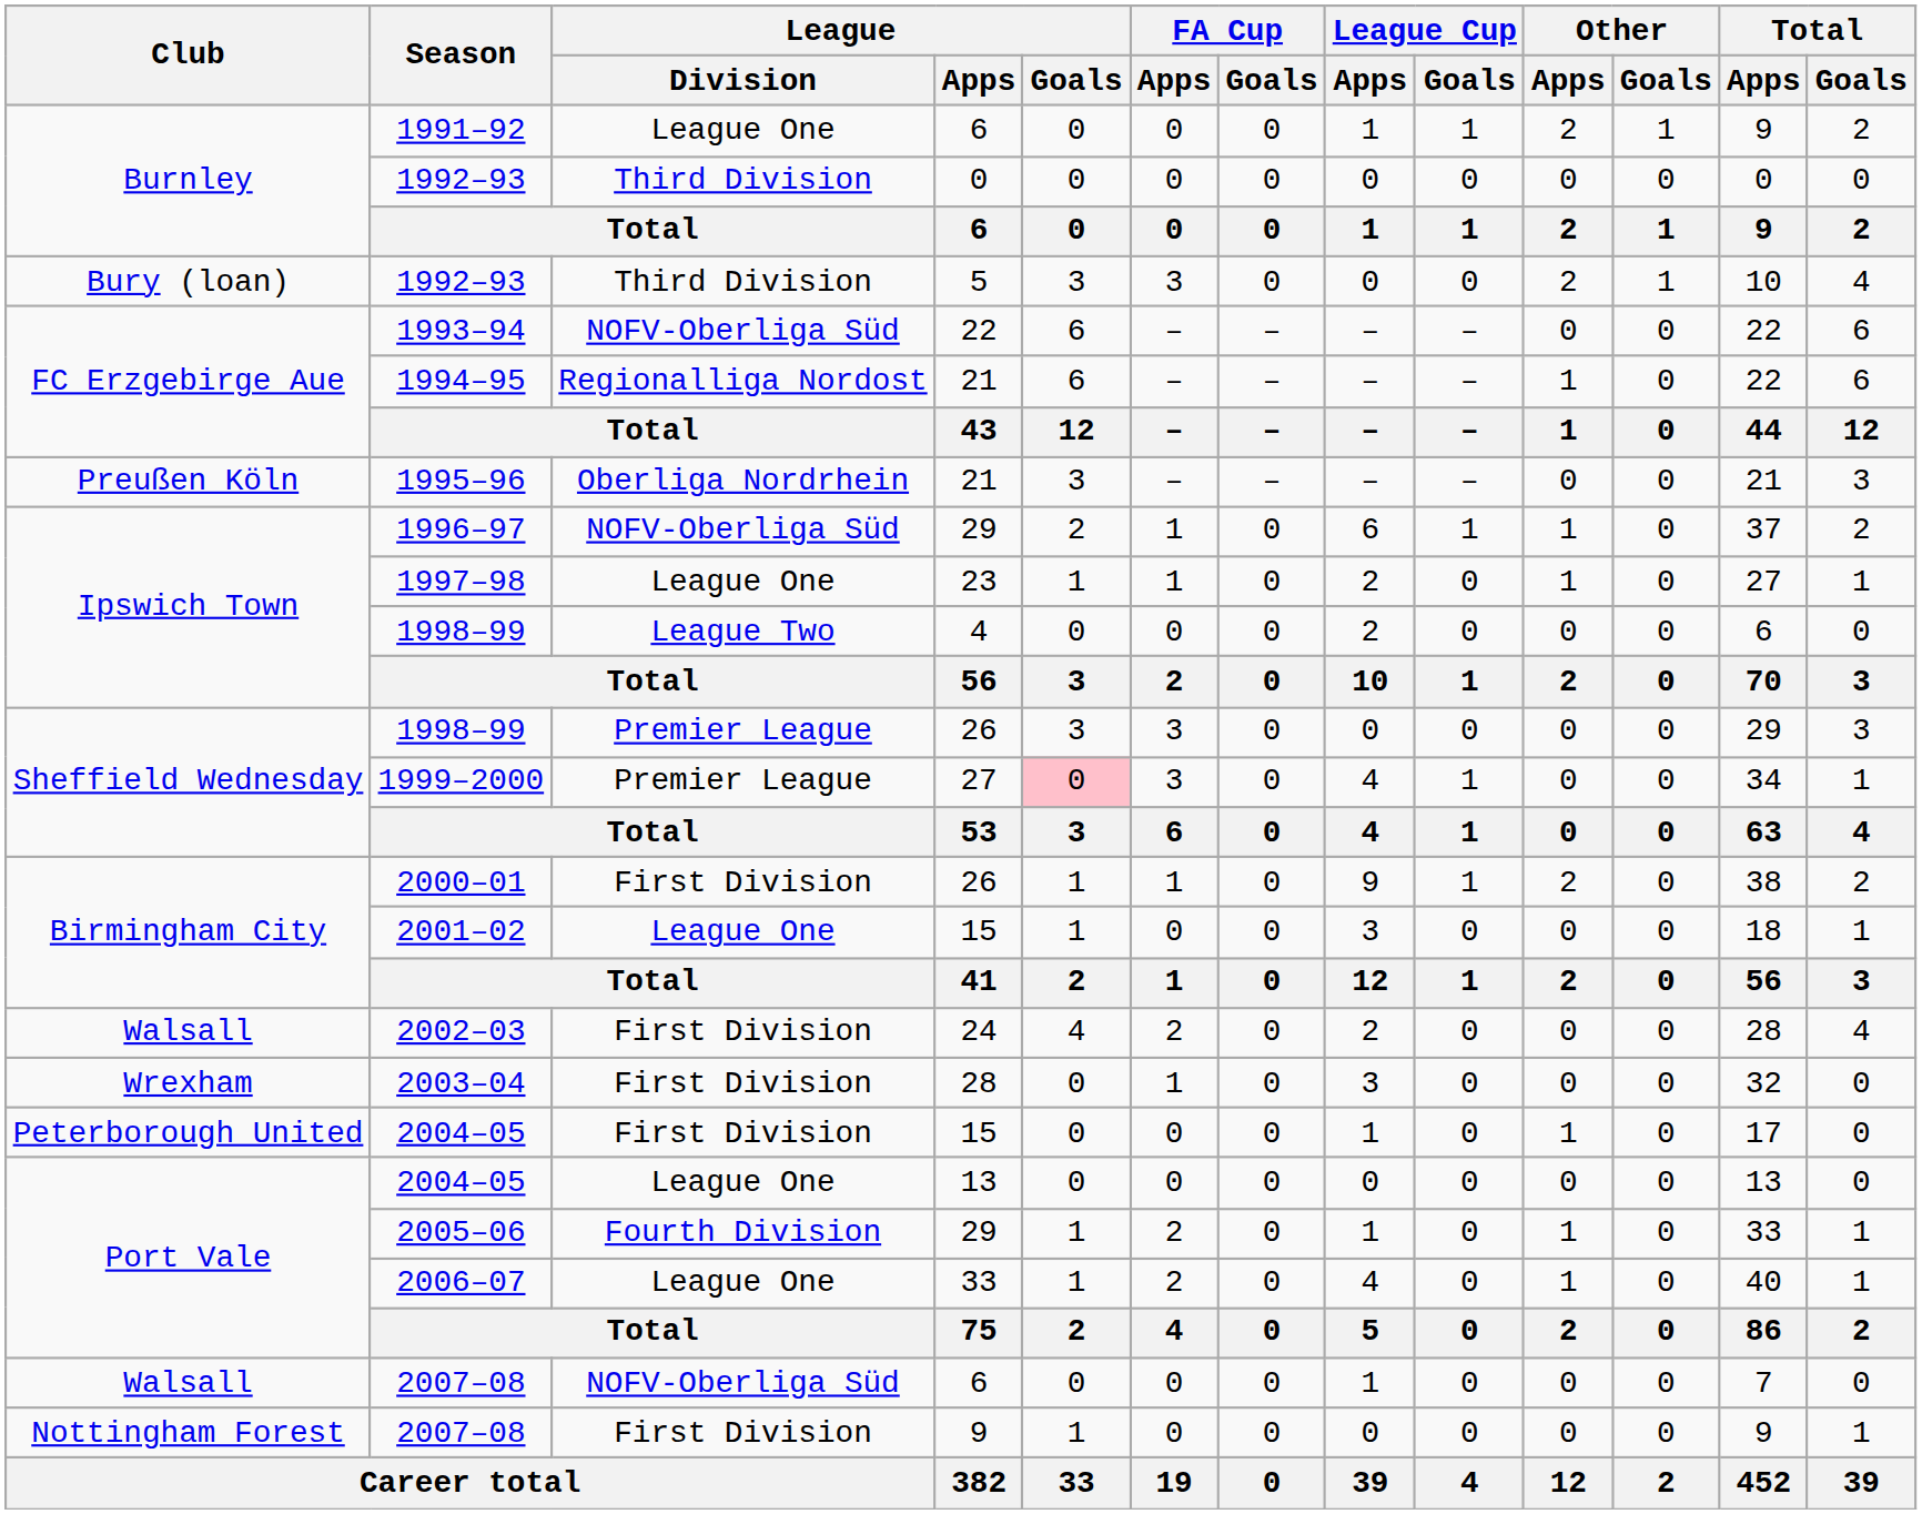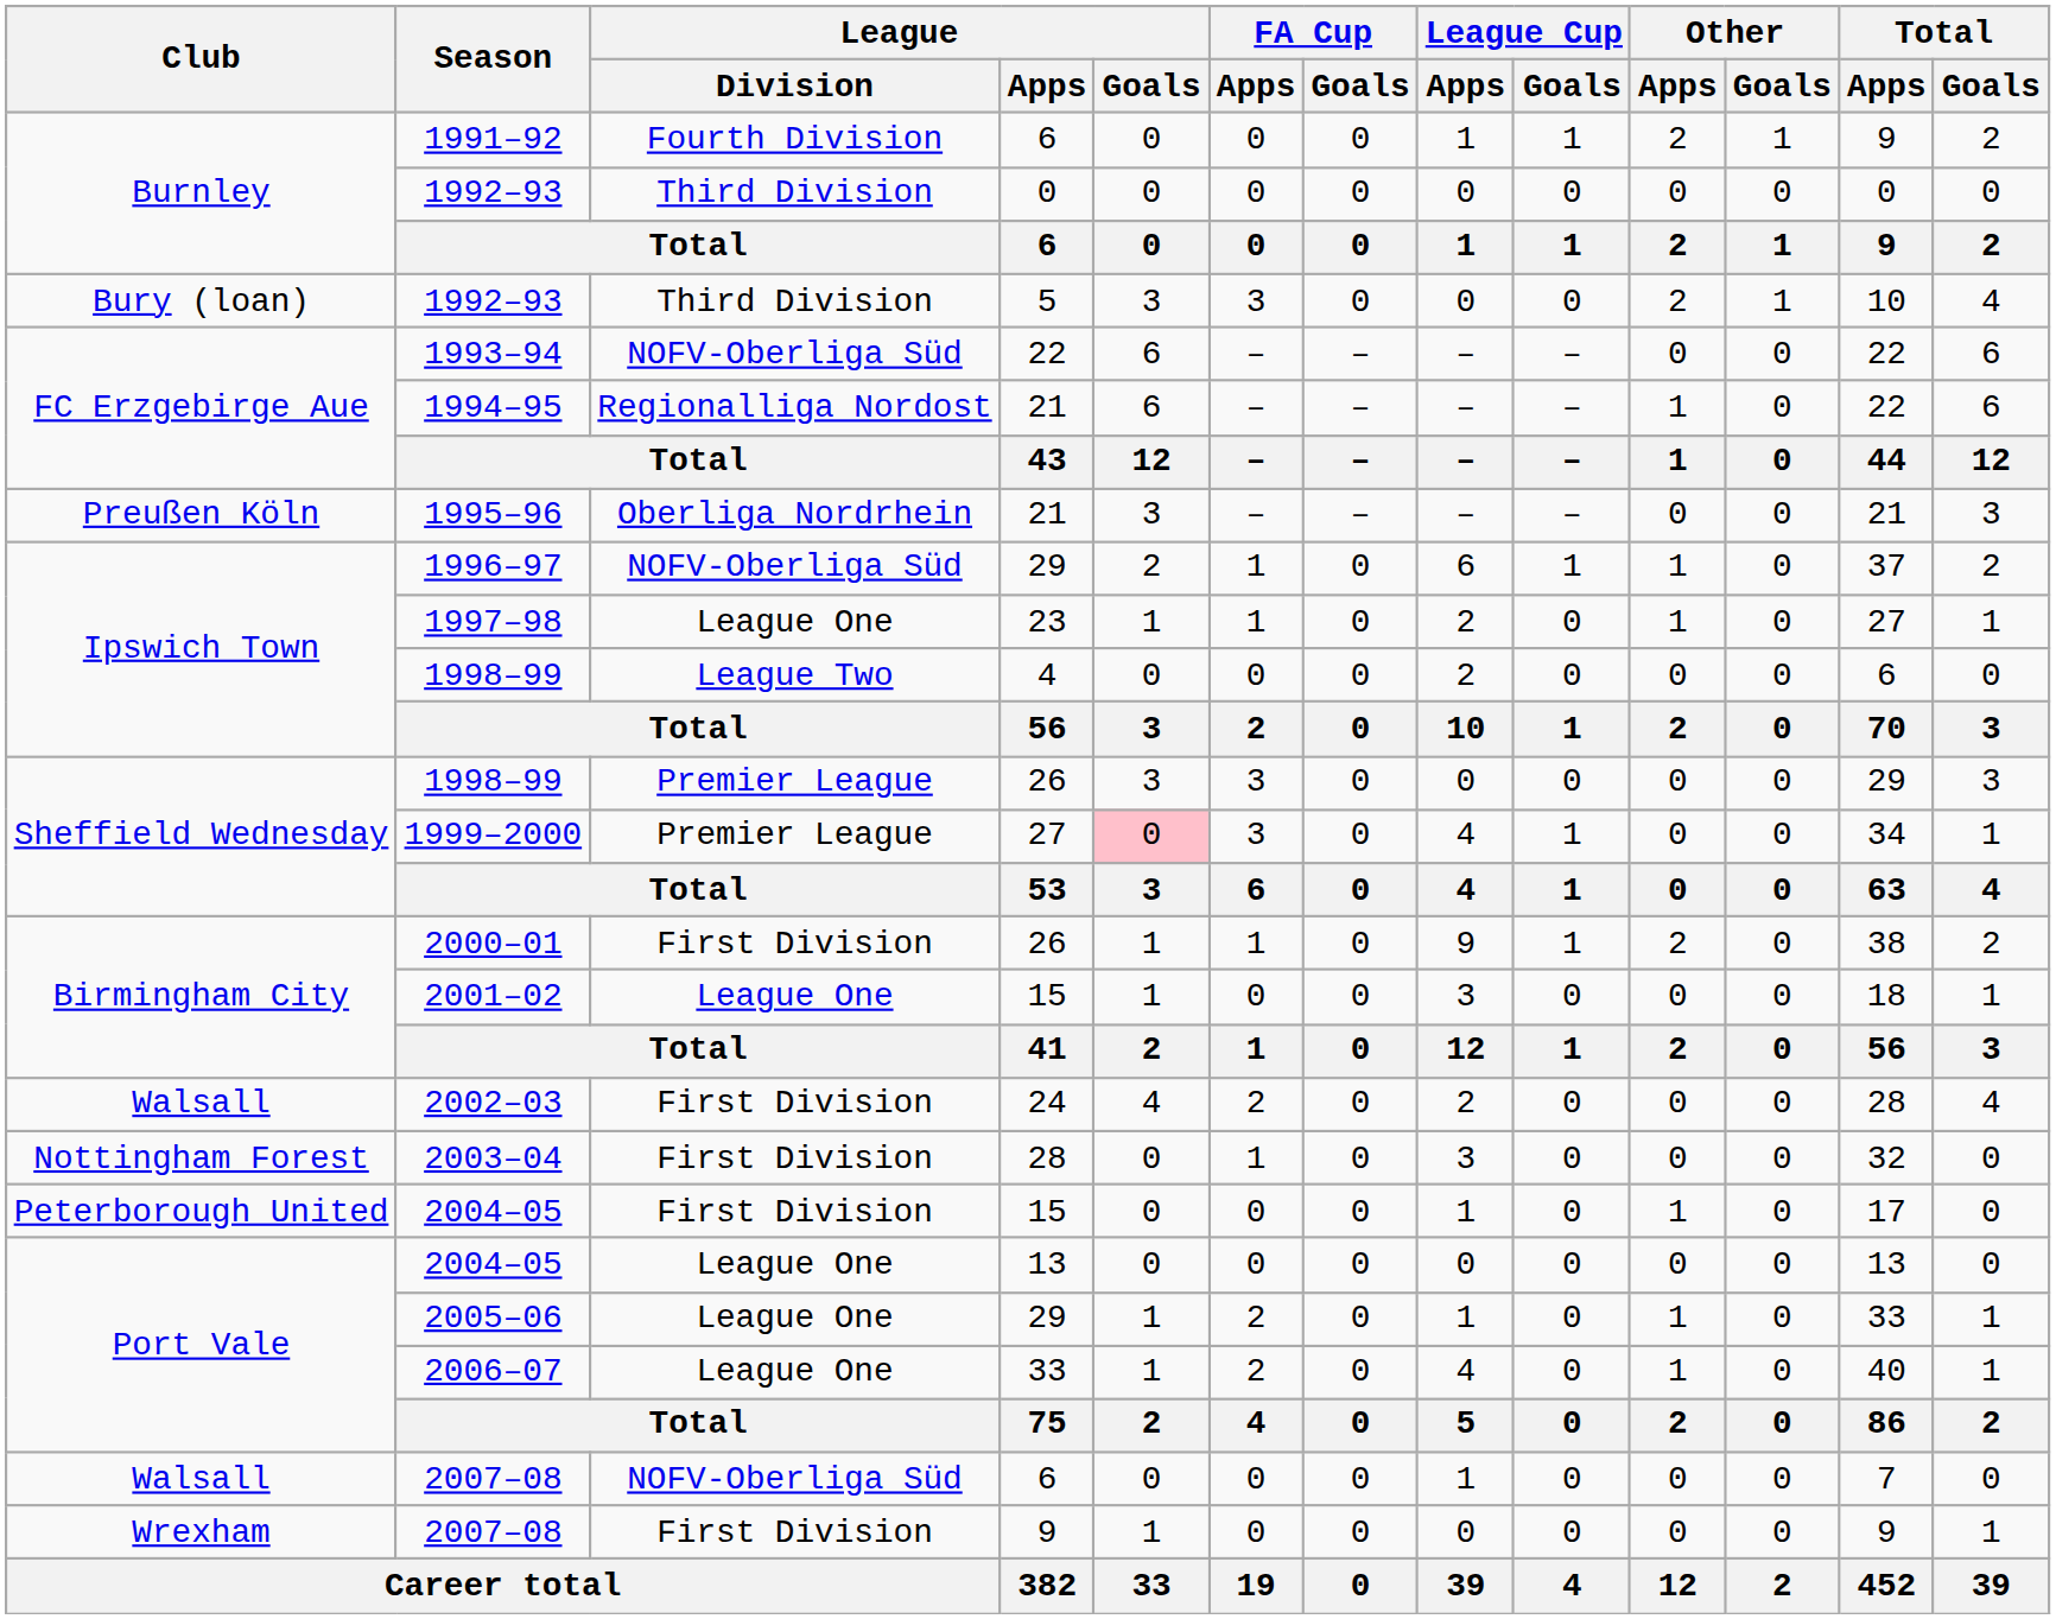 <table class="wikitable" style="text-align:center">
 <tr>
 <th rowspan="2">Club</th>
 <th rowspan="2">Season</th>
 <th colspan="3">League</th>
 <th colspan="2"><a href='#'>FA Cup</a></th>
 <th colspan="2"><a href='#'>League Cup</a></th>
 <th colspan="2">Other</th>
 <th colspan="2">Total</th>
 </tr>
 <tr>
 <th>Division</th>
 <th>Apps</th>
 <th>Goals</th>
 <th>Apps</th>
 <th>Goals</th>
 <th>Apps</th>
 <th>Goals</th>
 <th>Apps</th>
 <th>Goals</th>
 <th>Apps</th>
 <th>Goals</th>
 </tr>
 <tr>
 <td rowspan="3"><a href='#'>Burnley</a></td>
 <td><a href='#'>1991–92</a></td>
-<td>League One</td>
+<td><a href='#'>Fourth Division</a></td>
 <td>6</td>
 <td>0</td>
 <td>0</td>
 <td>0</td>
 <td>1</td>
 <td>1</td>
 <td>2</td>
 <td>1</td>
 <td>9</td>
 <td>2</td>
 </tr>
 <tr>
 <td><a href='#'>1992–93</a></td>
 <td><a href='#'>Third Division</a></td>
 <td>0</td>
 <td>0</td>
 <td>0</td>
 <td>0</td>
 <td>0</td>
 <td>0</td>
 <td>0</td>
 <td>0</td>
 <td>0</td>
 <td>0</td>
 </tr>
 <tr>
 <th colspan="2">Total</th>
 <th>6</th>
 <th>0</th>
 <th>0</th>
 <th>0</th>
 <th>1</th>
 <th>1</th>
 <th>2</th>
 <th>1</th>
 <th>9</th>
 <th>2</th>
 </tr>
 <tr>
 <td><a href='#'>Bury</a> (loan)</td>
 <td><a href='#'>1992–93</a></td>
 <td>Third Division</td>
 <td>5</td>
 <td>3</td>
 <td>3</td>
 <td>0</td>
 <td>0</td>
 <td>0</td>
 <td>2</td>
 <td>1</td>
 <td>10</td>
 <td>4</td>
 </tr>
 <tr>
 <td rowspan="3"><a href='#'>FC Erzgebirge Aue</a></td>
 <td><a href='#'>1993–94</a></td>
 <td><a href='#'>NOFV-Oberliga Süd</a></td>
 <td>22</td>
 <td>6</td>
 <td>–</td>
 <td>–</td>
 <td>–</td>
 <td>–</td>
 <td>0</td>
 <td>0</td>
 <td>22</td>
 <td>6</td>
 </tr>
 <tr>
 <td><a href='#'>1994–95</a></td>
 <td><a href='#'>Regionalliga Nordost</a></td>
 <td>21</td>
 <td>6</td>
 <td>–</td>
 <td>–</td>
 <td>–</td>
 <td>–</td>
 <td>1</td>
 <td>0</td>
 <td>22</td>
 <td>6</td>
 </tr>
 <tr>
 <th colspan="2">Total</th>
 <th>43</th>
 <th>12</th>
 <th>–</th>
 <th>–</th>
 <th>–</th>
 <th>–</th>
 <th>1</th>
 <th>0</th>
 <th>44</th>
 <th>12</th>
 </tr>
 <tr>
 <td><a href='#'>Preußen Köln</a></td>
 <td><a href='#'>1995–96</a></td>
 <td><a href='#'>Oberliga Nordrhein</a></td>
 <td>21</td>
 <td>3</td>
 <td>–</td>
 <td>–</td>
 <td>–</td>
 <td>–</td>
 <td>0</td>
 <td>0</td>
 <td>21</td>
 <td>3</td>
 </tr>
 <tr>
 <td rowspan="4"><a href='#'>Ipswich Town</a></td>
 <td><a href='#'>1996–97</a></td>
 <td><a href='#'>NOFV-Oberliga Süd</a></td>
 <td>29</td>
 <td>2</td>
 <td>1</td>
 <td>0</td>
 <td>6</td>
 <td>1</td>
 <td>1</td>
 <td>0</td>
 <td>37</td>
 <td>2</td>
 </tr>
 <tr>
 <td><a href='#'>1997–98</a></td>
 <td>League One</td>
 <td>23</td>
 <td>1</td>
 <td>1</td>
 <td>0</td>
 <td>2</td>
 <td>0</td>
 <td>1</td>
 <td>0</td>
 <td>27</td>
 <td>1</td>
 </tr>
 <tr>
 <td><a href='#'>1998–99</a></td>
 <td><a href='#'>League Two</a></td>
 <td>4</td>
 <td>0</td>
 <td>0</td>
 <td>0</td>
 <td>2</td>
 <td>0</td>
 <td>0</td>
 <td>0</td>
 <td>6</td>
 <td>0</td>
 </tr>
 <tr>
 <th colspan="2">Total</th>
 <th>56</th>
 <th>3</th>
 <th>2</th>
 <th>0</th>
 <th>10</th>
 <th>1</th>
 <th>2</th>
 <th>0</th>
 <th>70</th>
 <th>3</th>
 </tr>
 <tr>
 <td rowspan="3"><a href='#'>Sheffield Wednesday</a></td>
 <td><a href='#'>1998–99</a></td>
 <td><a href='#'>Premier League</a></td>
 <td>26</td>
 <td>3</td>
 <td>3</td>
 <td>0</td>
 <td>0</td>
 <td>0</td>
 <td>0</td>
 <td>0</td>
 <td>29</td>
 <td>3</td>
 </tr>
 <tr>
 <td><a href='#'>1999–2000</a></td>
 <td>Premier League</td>
 <td>27</td>
 <td style="background: pink;">0</td>
 <td>3</td>
 <td>0</td>
 <td>4</td>
 <td>1</td>
 <td>0</td>
 <td>0</td>
 <td>34</td>
 <td>1</td>
 </tr>
 <tr>
 <th colspan="2">Total</th>
 <th>53</th>
 <th>3</th>
 <th>6</th>
 <th>0</th>
 <th>4</th>
 <th>1</th>
 <th>0</th>
 <th>0</th>
 <th>63</th>
 <th>4</th>
 </tr>
 <tr>
 <td rowspan="3"><a href='#'>Birmingham City</a></td>
 <td><a href='#'>2000–01</a></td>
 <td>First Division</td>
 <td>26</td>
 <td>1</td>
 <td>1</td>
 <td>0</td>
 <td>9</td>
 <td>1</td>
 <td>2</td>
 <td>0</td>
 <td>38</td>
 <td>2</td>
 </tr>
 <tr>
 <td><a href='#'>2001–02</a></td>
 <td><a href='#'>League One</a></td>
 <td>15</td>
 <td>1</td>
 <td>0</td>
 <td>0</td>
 <td>3</td>
 <td>0</td>
 <td>0</td>
 <td>0</td>
 <td>18</td>
 <td>1</td>
 </tr>
 <tr>
 <th colspan="2">Total</th>
 <th>41</th>
 <th>2</th>
 <th>1</th>
 <th>0</th>
 <th>12</th>
 <th>1</th>
 <th>2</th>
 <th>0</th>
 <th>56</th>
 <th>3</th>
 </tr>
 <tr>
 <td><a href='#'>Walsall</a></td>
 <td><a href='#'>2002–03</a></td>
 <td>First Division</td>
 <td>24</td>
 <td>4</td>
 <td>2</td>
 <td>0</td>
 <td>2</td>
 <td>0</td>
 <td>0</td>
 <td>0</td>
 <td>28</td>
 <td>4</td>
 </tr>
 <tr>
-<td><a href='#'>Wrexham</a></td>
+<td><a href='#'>Nottingham Forest</a></td>
 <td><a href='#'>2003–04</a></td>
 <td>First Division</td>
 <td>28</td>
 <td>0</td>
 <td>1</td>
 <td>0</td>
 <td>3</td>
 <td>0</td>
 <td>0</td>
 <td>0</td>
 <td>32</td>
 <td>0</td>
 </tr>
 <tr>
 <td><a href='#'>Peterborough United</a></td>
 <td><a href='#'>2004–05</a></td>
 <td>First Division</td>
 <td>15</td>
 <td>0</td>
 <td>0</td>
 <td>0</td>
 <td>1</td>
 <td>0</td>
 <td>1</td>
 <td>0</td>
 <td>17</td>
 <td>0</td>
 </tr>
 <tr>
 <td rowspan="4"><a href='#'>Port Vale</a></td>
 <td><a href='#'>2004–05</a></td>
 <td>League One</td>
 <td>13</td>
 <td>0</td>
 <td>0</td>
 <td>0</td>
 <td>0</td>
 <td>0</td>
 <td>0</td>
 <td>0</td>
 <td>13</td>
 <td>0</td>
 </tr>
 <tr>
 <td><a href='#'>2005–06</a></td>
-<td><a href='#'>Fourth Division</a></td>
+<td>League One</td>
 <td>29</td>
 <td>1</td>
 <td>2</td>
 <td>0</td>
 <td>1</td>
 <td>0</td>
 <td>1</td>
 <td>0</td>
 <td>33</td>
 <td>1</td>
 </tr>
 <tr>
 <td><a href='#'>2006–07</a></td>
 <td>League One</td>
 <td>33</td>
 <td>1</td>
 <td>2</td>
 <td>0</td>
 <td>4</td>
 <td>0</td>
 <td>1</td>
 <td>0</td>
 <td>40</td>
 <td>1</td>
 </tr>
 <tr>
 <th colspan="2">Total</th>
 <th>75</th>
 <th>2</th>
 <th>4</th>
 <th>0</th>
 <th>5</th>
 <th>0</th>
 <th>2</th>
 <th>0</th>
 <th>86</th>
 <th>2</th>
 </tr>
 <tr>
 <td><a href='#'>Walsall</a></td>
 <td><a href='#'>2007–08</a></td>
 <td><a href='#'>NOFV-Oberliga Süd</a></td>
 <td>6</td>
 <td>0</td>
 <td>0</td>
 <td>0</td>
 <td>1</td>
 <td>0</td>
 <td>0</td>
 <td>0</td>
 <td>7</td>
 <td>0</td>
 </tr>
 <tr>
-<td><a href='#'>Nottingham Forest</a></td>
+<td><a href='#'>Wrexham</a></td>
 <td><a href='#'>2007–08</a></td>
 <td>First Division</td>
 <td>9</td>
 <td>1</td>
 <td>0</td>
 <td>0</td>
 <td>0</td>
 <td>0</td>
 <td>0</td>
 <td>0</td>
 <td>9</td>
 <td>1</td>
 </tr>
 <tr>
 <th colspan="3">Career total</th>
 <th>382</th>
 <th>33</th>
 <th>19</th>
 <th>0</th>
 <th>39</th>
 <th>4</th>
 <th>12</th>
 <th>2</th>
 <th>452</th>
 <th>39</th>
 </tr>
 </table>
